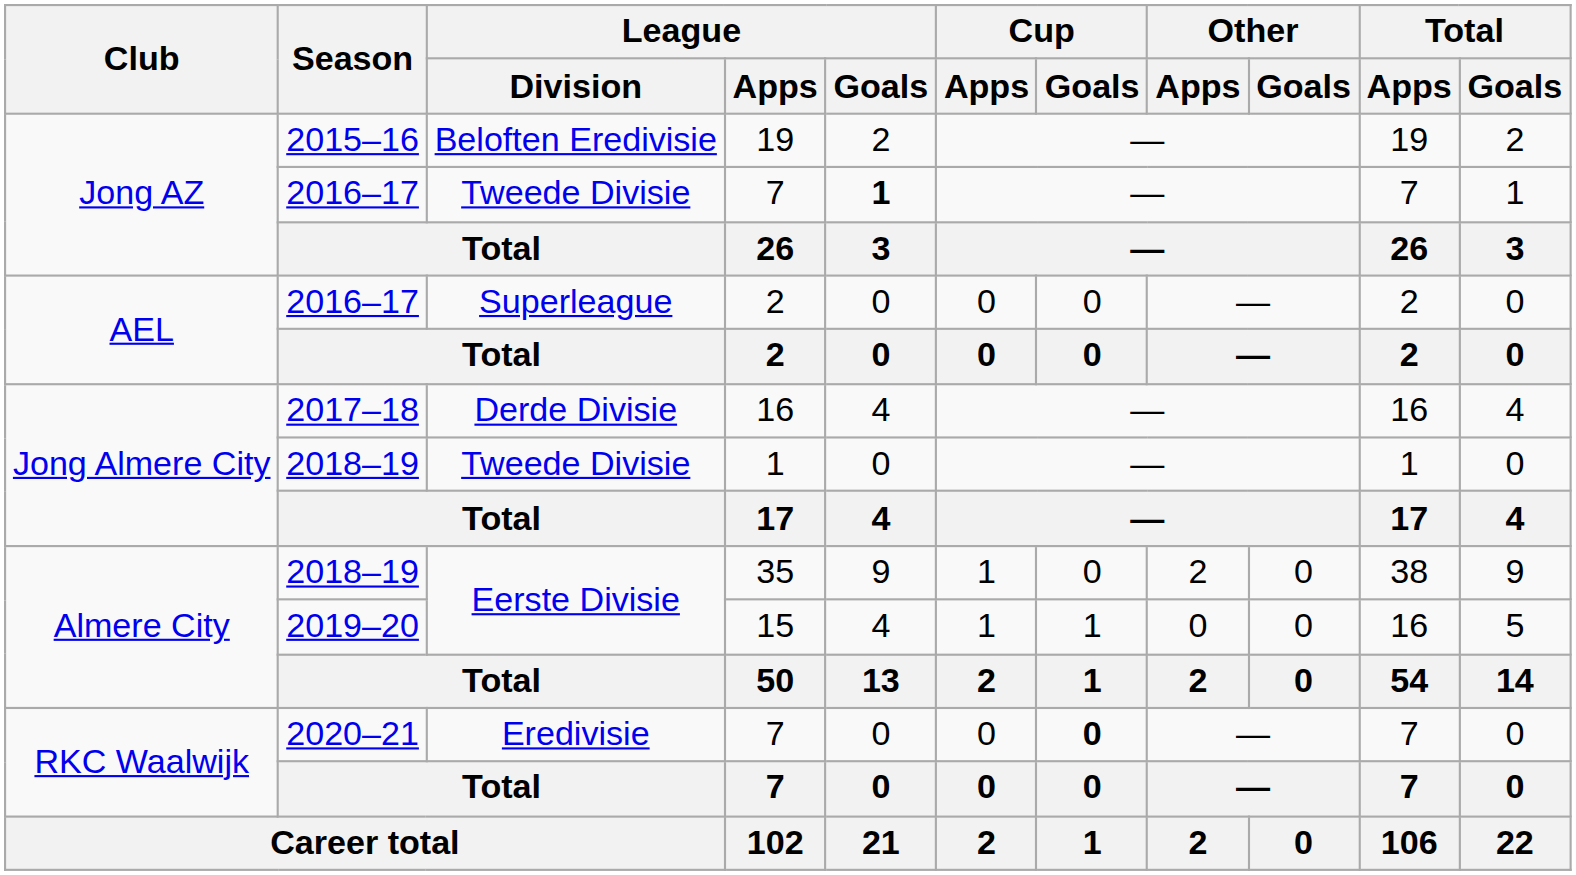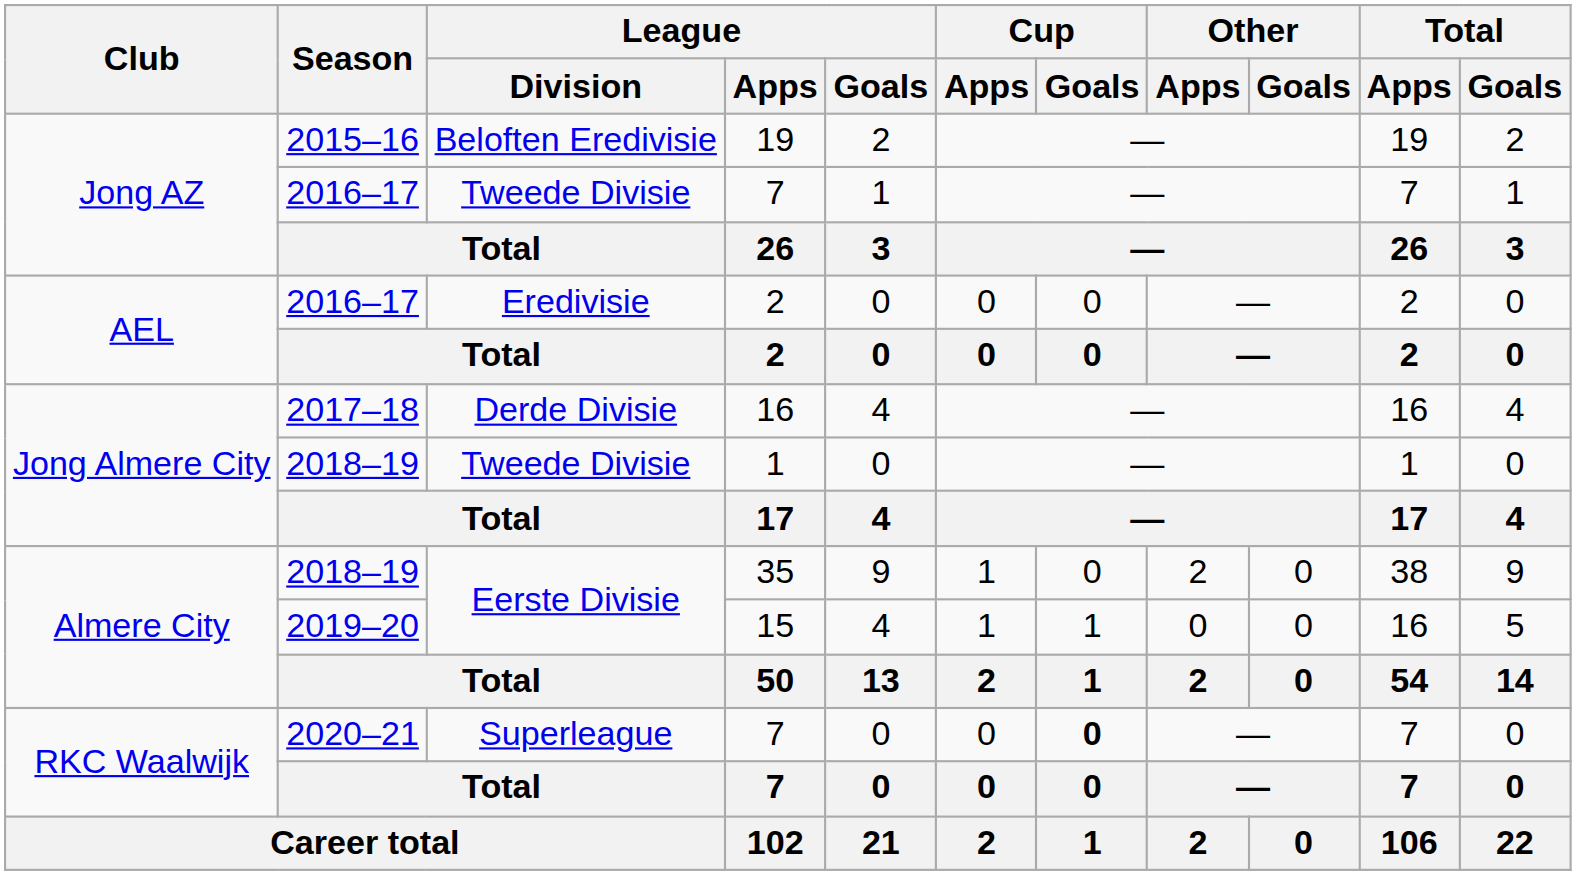 <table class="wikitable" style="text-align: center">
 <tr>
 <th rowspan="2">Club</th>
 <th rowspan="2">Season</th>
 <th colspan="3">League</th>
 <th colspan="2">Cup</th>
 <th colspan="2">Other</th>
 <th colspan="2">Total</th>
 </tr>
 <tr>
 <th>Division</th>
 <th>Apps</th>
 <th>Goals</th>
 <th>Apps</th>
 <th>Goals</th>
 <th>Apps</th>
 <th>Goals</th>
 <th>Apps</th>
 <th>Goals</th>
 </tr>
 <tr>
 <td rowspan="3"><a href='#'>Jong AZ</a></td>
 <td><a href='#'>2015–16</a></td>
 <td><a href='#'>Beloften Eredivisie</a></td>
 <td>19</td>
 <td>2</td>
 <td colspan="4">—</td>
 <td>19</td>
 <td>2</td>
 </tr>
 <tr>
 <td><a href='#'>2016–17</a></td>
 <td><a href='#'>Tweede Divisie</a></td>
 <td>7</td>
-<td><strong>1</strong></td>
+<td>1</td>
 <td colspan="4">—</td>
 <td>7</td>
 <td>1</td>
 </tr>
 <tr>
 <th colspan="2">Total</th>
 <th>26</th>
 <th>3</th>
 <th colspan="4">—</th>
 <th>26</th>
 <th>3</th>
 </tr>
 <tr>
 <td rowspan="2"><a href='#'>AEL</a></td>
 <td><a href='#'>2016–17</a></td>
-<td><a href='#'>Superleague</a></td>
+<td><a href='#'>Eredivisie</a></td>
 <td>2</td>
 <td>0</td>
 <td>0</td>
 <td>0</td>
 <td colspan="2">—</td>
 <td>2</td>
 <td>0</td>
 </tr>
 <tr>
 <th colspan="2">Total</th>
 <th>2</th>
 <th>0</th>
 <th>0</th>
 <th>0</th>
 <th colspan="2">—</th>
 <th>2</th>
 <th>0</th>
 </tr>
 <tr>
 <td rowspan="3"><a href='#'>Jong Almere City</a></td>
 <td><a href='#'>2017–18</a></td>
 <td><a href='#'>Derde Divisie</a></td>
 <td>16</td>
 <td>4</td>
 <td colspan="4">—</td>
 <td>16</td>
 <td>4</td>
 </tr>
 <tr>
 <td><a href='#'>2018–19</a></td>
 <td><a href='#'>Tweede Divisie</a></td>
 <td>1</td>
 <td>0</td>
 <td colspan="4">—</td>
 <td>1</td>
 <td>0</td>
 </tr>
 <tr>
 <th colspan="2">Total</th>
 <th>17</th>
 <th>4</th>
 <th colspan="4">—</th>
 <th>17</th>
 <th>4</th>
 </tr>
 <tr>
 <td rowspan="3"><a href='#'>Almere City</a></td>
 <td><a href='#'>2018–19</a></td>
 <td rowspan="2"><a href='#'>Eerste Divisie</a></td>
 <td>35</td>
 <td>9</td>
 <td>1</td>
 <td>0</td>
 <td>2</td>
 <td>0</td>
 <td>38</td>
 <td>9</td>
 </tr>
 <tr>
 <td><a href='#'>2019–20</a></td>
 <td>15</td>
 <td>4</td>
 <td>1</td>
 <td>1</td>
 <td>0</td>
 <td>0</td>
 <td>16</td>
 <td>5</td>
 </tr>
 <tr>
 <th colspan="2">Total</th>
 <th>50</th>
 <th>13</th>
 <th>2</th>
 <th>1</th>
 <th>2</th>
 <th>0</th>
 <th>54</th>
 <th>14</th>
 </tr>
 <tr>
 <td rowspan="2"><a href='#'>RKC Waalwijk</a></td>
 <td><a href='#'>2020–21</a></td>
-<td><a href='#'>Eredivisie</a></td>
+<td><a href='#'>Superleague</a></td>
 <td>7</td>
 <td>0</td>
 <td>0</td>
 <td><strong>0</strong></td>
 <td colspan="2">—</td>
 <td>7</td>
 <td>0</td>
 </tr>
 <tr>
 <th colspan="2">Total</th>
 <th>7</th>
 <th>0</th>
 <th>0</th>
 <th>0</th>
 <th colspan="2">—</th>
 <th>7</th>
 <th>0</th>
 </tr>
 <tr>
 <th colspan="3">Career total</th>
 <th>102</th>
 <th>21</th>
 <th>2</th>
 <th>1</th>
 <th>2</th>
 <th>0</th>
 <th>106</th>
 <th>22</th>
 </tr>
 </table>
